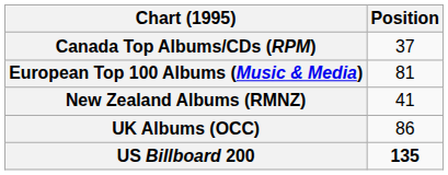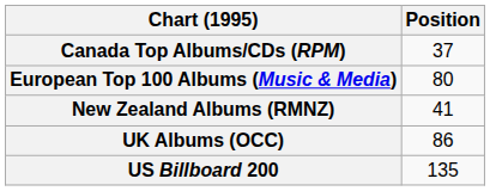 <table class="wikitable plainrowheaders" style="text-align:center">
 <tr>
 <th scope="col">Chart (1995)</th>
 <th scope="col">Position</th>
 </tr>
 <tr>
 <th scope="row">Canada Top Albums/CDs (<em>RPM</em>)</th>
 <td>37</td>
 </tr>
 <tr>
 <th scope="row">European Top 100 Albums (<em><a href='#'>Music & Media</a></em>)</th>
-<td>81</td>
+<td>80</td>
 </tr>
 <tr>
 <th scope="row">New Zealand Albums (RMNZ)</th>
 <td>41</td>
 </tr>
 <tr>
 <th scope="row">UK Albums (OCC)</th>
 <td>86</td>
 </tr>
 <tr>
 <th scope="row">US <em>Billboard</em> 200</th>
-<td><strong>135</strong></td>
+<td>135</td>
 </tr>
 </table>
